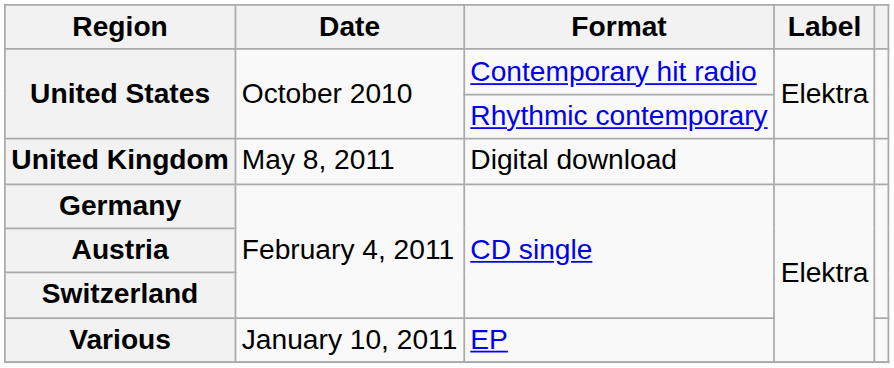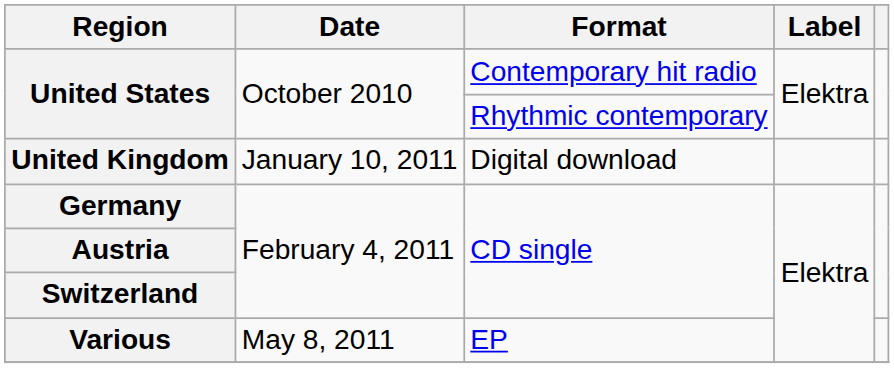 <table class="wikitable plainrowheaders">
 <tr>
 <th scope="col">Region</th>
 <th scope="col">Date</th>
 <th scope="col">Format</th>
 <th scope="col">Label</th>
 <th scope="col"></th>
 </tr>
 <tr>
 <th scope="row" rowspan="2">United States</th>
 <td rowspan="2">October 2010</td>
 <td><a href='#'>Contemporary hit radio</a></td>
 <td rowspan="2">Elektra</td>
 <td rowspan="2" align="center"></td>
 </tr>
 <tr>
 <td><a href='#'>Rhythmic contemporary</a></td>
 </tr>
 <tr>
 <th scope="row">United Kingdom</th>
-<td>May 8, 2011</td>
+<td>January 10, 2011</td>
 <td>Digital download</td>
 <td></td>
 <td align="center"></td>
 </tr>
 <tr>
 <th scope="row">Germany</th>
 <td rowspan="3">February 4, 2011</td>
 <td rowspan="3"><a href='#'>CD single</a></td>
 <td rowspan="4">Elektra</td>
 <td align="center" rowspan="3"></td>
 </tr>
 <tr>
 <th scope="row">Austria</th>
 </tr>
 <tr>
 <th scope="row">Switzerland</th>
 </tr>
 <tr>
 <th scope="row">Various</th>
-<td>January 10, 2011</td>
+<td>May 8, 2011</td>
 <td><a href='#'>EP</a></td>
 <td align="center"></td>
 </tr>
 <tr>
 </tr>
 </table>
